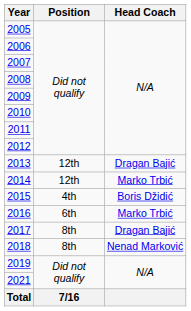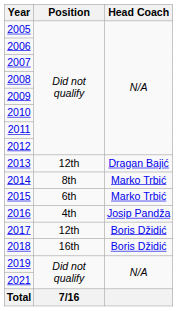 <table class="wikitable" style="text-align: center;">
 <tr>
 <th>Year</th>
 <th width="100">Position</th>
 <th>Head Coach</th>
 </tr>
 <tr>
 <td> <a href='#'>2005</a></td>
 <td rowspan=8><em>Did not qualify</em></td>
 <td rowspan=8><em>N/A</em></td>
 </tr>
 <tr>
 <td> <a href='#'>2006</a></td>
 </tr>
 <tr>
 <td> <a href='#'>2007</a></td>
 </tr>
 <tr>
 <td> <a href='#'>2008</a></td>
 </tr>
 <tr>
 <td> <a href='#'>2009</a></td>
 </tr>
 <tr>
 <td> <a href='#'>2010</a></td>
 </tr>
 <tr>
 <td> <a href='#'>2011</a></td>
 </tr>
 <tr>
 <td> <a href='#'>2012</a></td>
 </tr>
 <tr>
 <td> <a href='#'>2013</a></td>
 <td>12th</td>
 <td><a href='#'>Dragan Bajić</a></td>
 </tr>
 <tr>
 <td> <a href='#'>2014</a></td>
-<td>12th</td>
+<td>8th</td>
 <td><a href='#'>Marko Trbić</a></td>
 </tr>
 <tr>
 <td> <a href='#'>2015</a></td>
-<td>4th</td>
-<td><a href='#'>Boris Džidić</a></td>
-</tr>
-<tr>
-<td> <a href='#'>2016</a></td>
 <td>6th</td>
 <td><a href='#'>Marko Trbić</a></td>
 </tr>
 <tr>
+<td> <a href='#'>2016</a></td>
+<td>4th</td>
+<td><a href='#'>Josip Pandža</a></td>
+</tr>
+<tr>
 <td> <a href='#'>2017</a></td>
-<td>8th</td>
-<td><a href='#'>Dragan Bajić</a></td>
+<td>12th</td>
+<td><a href='#'>Boris Džidić</a></td>
 </tr>
 <tr>
 <td> <a href='#'>2018</a></td>
-<td>8th</td>
-<td><a href='#'>Nenad Marković</a></td>
+<td>16th</td>
+<td><a href='#'>Boris Džidić</a></td>
 </tr>
 <tr>
 <td> <a href='#'>2019</a></td>
 <td rowspan=2><em>Did not qualify</em></td>
 <td rowspan=2><em>N/A</em></td>
 </tr>
 <tr>
 <td> <a href='#'>2021</a></td>
 </tr>
 <tr>
 <th>Total</th>
 <th>7/16</th>
 <th></th>
 </tr>
 </table>
